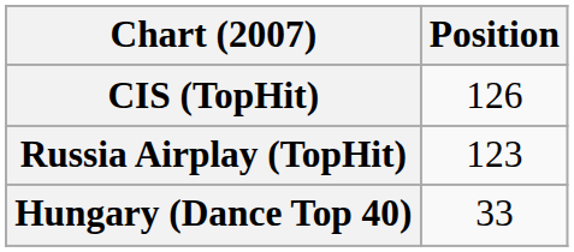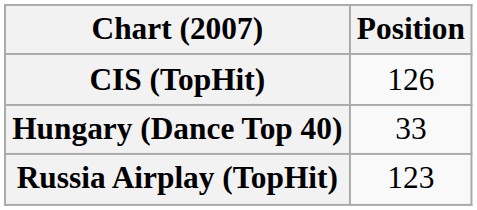 <table class="wikitable sortable plainrowheaders" style="text-align:center">
 <tr>
 <th scope="col">Chart (2007)</th>
 <th scope="col">Position</th>
 </tr>
 <tr>
 <th scope="row">CIS (TopHit)</th>
 <td style="text-align:center;">126</td>
 </tr>
 <tr>
+<th scope="row">Hungary (Dance Top 40)</th>
+<td style="text-align:center;">33</td>
+</tr>
+<tr>
 <th scope="row">Russia Airplay (TopHit)</th>
 <td>123</td>
 </tr>
-<tr>
-<th scope="row">Hungary (Dance Top 40)</th>
-<td style="text-align:center;">33</td>
-</tr>
 </table>
